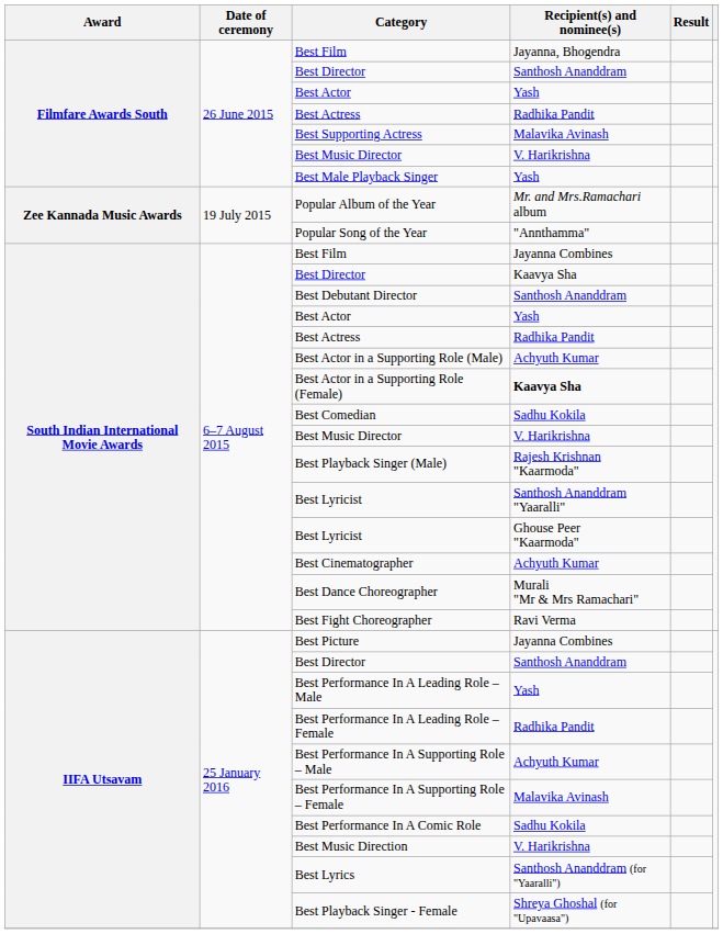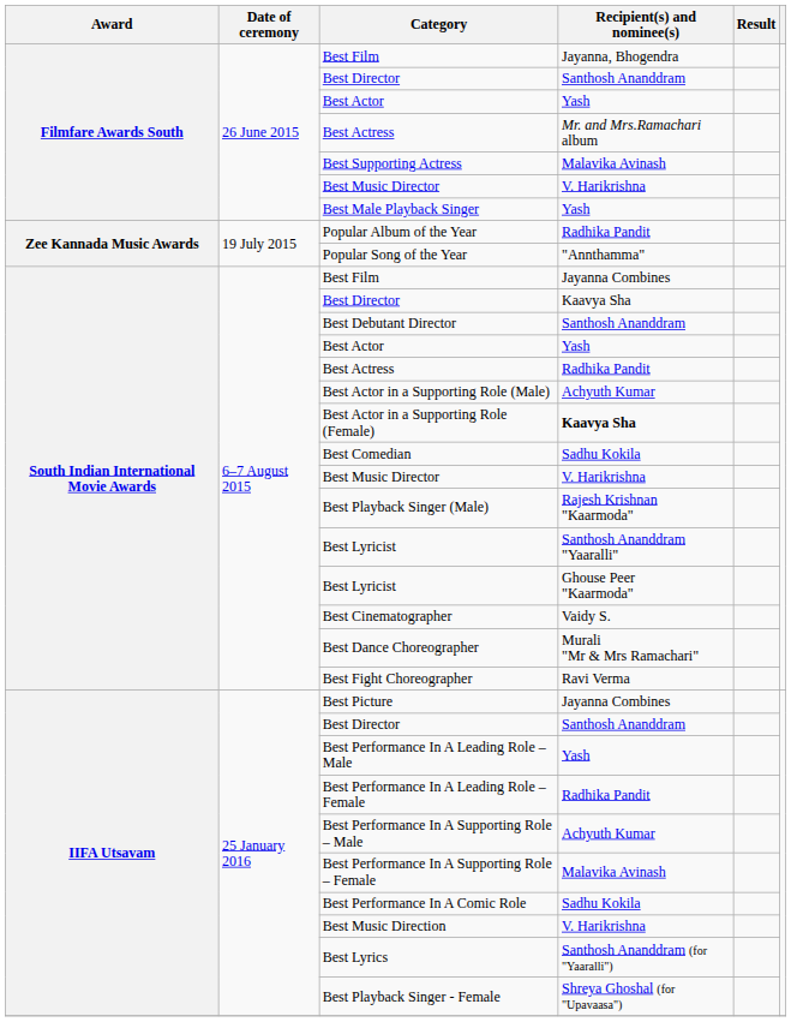 <table class="wikitable plainrowheaders sortable">
 <tr>
 <th scope="col">Award</th>
 <th scope="col">Date of ceremony</th>
 <th scope="col">Category</th>
 <th scope="col">Recipient(s) and nominee(s)</th>
 <th scope="col">Result</th>
 <th scope="col" class="unsortable"></th>
 </tr>
 <tr>
 <th scope="row" rowspan="7"><a href='#'>Filmfare Awards South</a></th>
 <td rowspan="7"><a href='#'>26 June 2015</a></td>
 <td><a href='#'>Best Film</a></td>
 <td>Jayanna, Bhogendra</td>
 <td></td>
 <td rowspan="7"><br></td>
 </tr>
 <tr>
 <td><a href='#'>Best Director</a></td>
 <td><a href='#'>Santhosh Ananddram</a></td>
 <td></td>
 </tr>
 <tr>
 <td><a href='#'>Best Actor</a></td>
 <td><a href='#'>Yash</a></td>
 <td></td>
 </tr>
 <tr>
 <td><a href='#'>Best Actress</a></td>
-<td><a href='#'>Radhika Pandit</a></td>
+<td><em>Mr. and Mrs.Ramachari</em> album</td>
 <td></td>
 </tr>
 <tr>
 <td><a href='#'>Best Supporting Actress</a></td>
 <td><a href='#'>Malavika Avinash</a></td>
 <td></td>
 </tr>
 <tr>
 <td><a href='#'>Best Music Director</a></td>
 <td><a href='#'>V. Harikrishna</a></td>
 <td></td>
 </tr>
 <tr>
 <td><a href='#'>Best Male Playback Singer</a></td>
 <td><a href='#'>Yash</a></td>
 <td></td>
 </tr>
 <tr>
 <th scope="row" rowspan="2">Zee Kannada Music Awards</th>
 <td rowspan="2">19 July 2015</td>
 <td>Popular Album of the Year</td>
-<td><em>Mr. and Mrs.Ramachari</em> album</td>
+<td><a href='#'>Radhika Pandit</a></td>
 <td></td>
 <td style="text-align:center;" rowspan="2"><br></td>
 </tr>
 <tr>
 <td>Popular Song of the Year</td>
 <td>"Annthamma"</td>
 <td></td>
 </tr>
 <tr>
 <th scope="row" rowspan="15"><a href='#'>South Indian International Movie Awards</a></th>
 <td rowspan="15"><a href='#'>6–7 August 2015</a></td>
 <td>Best Film</td>
 <td>Jayanna Combines</td>
 <td></td>
 <td align="center" rowspan="15"></td>
 </tr>
 <tr>
 <td><a href='#'>Best Director</a></td>
 <td>Kaavya Sha</td>
 <td></td>
 </tr>
 <tr>
 <td>Best Debutant Director</td>
 <td><a href='#'>Santhosh Ananddram</a></td>
 <td></td>
 </tr>
 <tr>
 <td>Best Actor</td>
 <td><a href='#'>Yash</a></td>
 <td></td>
 </tr>
 <tr>
 <td>Best Actress</td>
 <td><a href='#'>Radhika Pandit</a></td>
 <td></td>
 </tr>
 <tr>
 <td>Best Actor in a Supporting Role (Male)</td>
 <td><a href='#'>Achyuth Kumar</a></td>
 <td></td>
 </tr>
 <tr>
 <td>Best Actor in a Supporting Role (Female)</td>
 <td><strong>Kaavya Sha</strong></td>
 <td></td>
 </tr>
 <tr>
 <td>Best Comedian</td>
 <td><a href='#'>Sadhu Kokila</a></td>
 <td></td>
 </tr>
 <tr>
 <td>Best Music Director</td>
 <td><a href='#'>V. Harikrishna</a></td>
 <td></td>
 </tr>
 <tr>
 <td>Best Playback Singer (Male)</td>
 <td><a href='#'>Rajesh Krishnan</a><br>"Kaarmoda"</td>
 <td></td>
 </tr>
 <tr>
 <td>Best Lyricist</td>
 <td><a href='#'>Santhosh Ananddram</a><br>"Yaaralli"</td>
 <td></td>
 </tr>
 <tr>
 <td>Best Lyricist</td>
 <td>Ghouse Peer<br>"Kaarmoda"</td>
 <td></td>
 </tr>
 <tr>
 <td>Best Cinematographer</td>
-<td><a href='#'>Achyuth Kumar</a></td>
+<td>Vaidy S.</td>
 <td></td>
 </tr>
 <tr>
 <td>Best Dance Choreographer</td>
 <td>Murali<br>"Mr & Mrs Ramachari"</td>
 <td></td>
 </tr>
 <tr>
 <td>Best Fight Choreographer</td>
 <td>Ravi Verma</td>
 <td></td>
 </tr>
 <tr>
 <th scope="row" rowspan="10"><a href='#'>IIFA Utsavam</a></th>
 <td rowspan="10"><a href='#'>25 January 2016</a></td>
 <td>Best Picture</td>
 <td>Jayanna Combines</td>
 <td></td>
 <td rowspan="10"><br></td>
 </tr>
 <tr>
 <td>Best Director</td>
 <td><a href='#'>Santhosh Ananddram</a></td>
 <td></td>
 </tr>
 <tr>
 <td>Best Performance In A Leading Role – Male</td>
 <td><a href='#'>Yash</a></td>
 <td></td>
 </tr>
 <tr>
 <td>Best Performance In A Leading Role – Female</td>
 <td><a href='#'>Radhika Pandit</a></td>
 <td></td>
 </tr>
 <tr>
 <td>Best Performance In A Supporting Role – Male</td>
 <td><a href='#'>Achyuth Kumar</a></td>
 <td></td>
 </tr>
 <tr>
 <td>Best Performance In A Supporting Role – Female</td>
 <td><a href='#'>Malavika Avinash</a></td>
 <td></td>
 </tr>
 <tr>
 <td>Best Performance In A Comic Role</td>
 <td><a href='#'>Sadhu Kokila</a></td>
 <td></td>
 </tr>
 <tr>
 <td>Best Music Direction</td>
 <td><a href='#'>V. Harikrishna</a></td>
 <td></td>
 </tr>
 <tr>
 <td>Best Lyrics</td>
 <td><a href='#'>Santhosh Ananddram</a> <small>(for "Yaaralli")</small></td>
 <td></td>
 </tr>
 <tr>
 <td>Best Playback Singer - Female</td>
 <td><a href='#'>Shreya Ghoshal</a> <small>(for "Upavaasa")</small></td>
 <td></td>
 </tr>
 <tr>
 </tr>
 </table>
